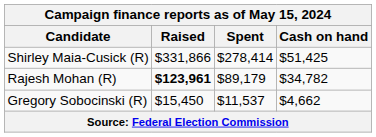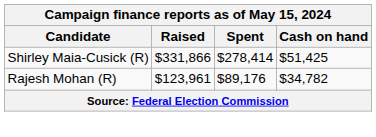 <table class="wikitable sortable">
 <tr>
 <th colspan=4>Campaign finance reports as of May 15, 2024</th>
 </tr>
 <tr style="text-align:center;">
 <th>Candidate</th>
 <th>Raised</th>
 <th>Spent</th>
 <th>Cash on hand</th>
 </tr>
 <tr>
 <td>Shirley Maia-Cusick (R)</td>
 <td>$331,866</td>
 <td>$278,414</td>
 <td>$51,425</td>
 </tr>
 <tr>
 <td>Rajesh Mohan (R)</td>
-<td><strong>$123,961</strong></td>
-<td>$89,179</td>
+<td>$123,961</td>
+<td>$89,176</td>
 <td>$34,782</td>
-</tr>
-<tr>
-<td>Gregory Sobocinski (R)</td>
-<td>$15,450</td>
-<td>$11,537</td>
-<td>$4,662</td>
 </tr>
 <tr>
 <th colspan="4"><small>Source: <a href='#'>Federal Election Commission</a></small></th>
 </tr>
 </table>
